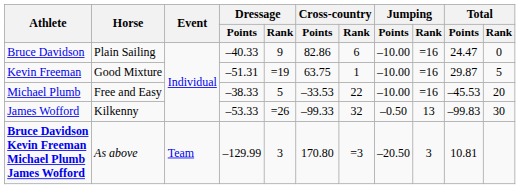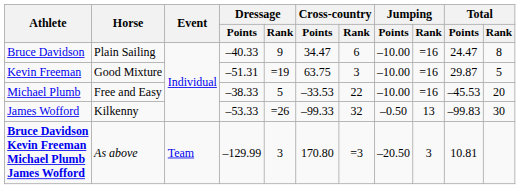 <table class=wikitable style=font-size:90%;text-align:center>
 <tr>
 <th rowspan=2>Athlete</th>
 <th rowspan=2>Horse</th>
 <th rowspan=2>Event</th>
 <th colspan=2>Dressage</th>
 <th colspan=2>Cross-country</th>
 <th colspan=2>Jumping</th>
 <th colspan=2>Total</th>
 </tr>
 <tr style=font-size:95%>
 <th>Points</th>
 <th>Rank</th>
 <th>Points</th>
 <th>Rank</th>
 <th>Points</th>
 <th>Rank</th>
 <th>Points</th>
 <th>Rank</th>
 </tr>
 <tr>
 <td align=left><a href='#'>Bruce Davidson</a></td>
 <td align=left>Plain Sailing</td>
 <td align=left rowspan=4><a href='#'>Individual</a></td>
 <td>–40.33</td>
 <td>9</td>
-<td>82.86</td>
+<td>34.47</td>
 <td>6</td>
 <td>–10.00</td>
 <td>=16</td>
 <td>24.47</td>
-<td>0</td>
+<td>8</td>
 </tr>
 <tr>
 <td align=left><a href='#'>Kevin Freeman</a></td>
 <td align=left>Good Mixture</td>
 <td>–51.31</td>
 <td>=19</td>
 <td>63.75</td>
-<td>1</td>
+<td>3</td>
 <td>–10.00</td>
 <td>=16</td>
 <td>29.87</td>
 <td>5</td>
 </tr>
 <tr>
 <td align=left><a href='#'>Michael Plumb</a></td>
 <td align=left>Free and Easy</td>
 <td>–38.33</td>
 <td>5</td>
 <td>–33.53</td>
 <td>22</td>
 <td>–10.00</td>
 <td>=16</td>
 <td>–45.53</td>
 <td>20</td>
 </tr>
 <tr>
 <td align=left><a href='#'>James Wofford</a></td>
 <td align=left>Kilkenny</td>
 <td>–53.33</td>
 <td>=26</td>
 <td>–99.33</td>
 <td>32</td>
 <td>–0.50</td>
 <td>13</td>
 <td>–99.83</td>
 <td>30</td>
 </tr>
 <tr>
 <td align=left><strong><a href='#'>Bruce Davidson</a><br><a href='#'>Kevin Freeman</a><br><a href='#'>Michael Plumb</a><br><a href='#'>James Wofford</a></strong></td>
 <td align=left><em>As above</em></td>
 <td align=left><a href='#'>Team</a></td>
 <td>–129.99</td>
 <td>3</td>
 <td>170.80</td>
 <td>=3</td>
 <td>–20.50</td>
 <td>3</td>
 <td>10.81</td>
 <td></td>
 </tr>
 </table>
